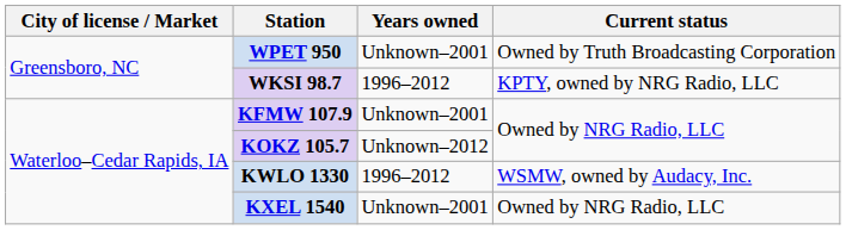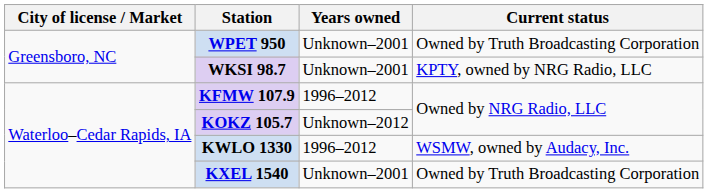 <table class="wikitable">
 <tr style="vertical-align: center; text-align: center;">
 <th>City of license / Market</th>
 <th>Station</th>
 <th>Years owned</th>
 <th>Current status</th>
 </tr>
 <tr>
 <td rowspan="2"><a href='#'>Greensboro, NC</a></td>
 <th style="background: #cedff2;"><a href='#'>WPET</a> 950</th>
 <td>Unknown–2001</td>
 <td rowspan="1">Owned by Truth Broadcasting Corporation</td>
 </tr>
 <tr>
 <th style="background: #ddcef2;">WKSI 98.7</th>
-<td>1996–2012</td>
+<td>Unknown–2001</td>
 <td><a href='#'>KPTY</a>, owned by NRG Radio, LLC</td>
 </tr>
 <tr>
 <td rowspan="4"><a href='#'>Waterloo</a>–<a href='#'>Cedar Rapids, IA</a></td>
 <th style="background: #ddcef2;"><a href='#'>KFMW</a> 107.9</th>
-<td>Unknown–2001</td>
+<td>1996–2012</td>
 <td rowspan="2">Owned by <a href='#'>NRG Radio, LLC</a></td>
 </tr>
 <tr>
 <th style="background: #ddcef2;"><a href='#'>KOKZ</a> 105.7</th>
 <td>Unknown–2012</td>
 </tr>
 <tr>
 <th style="background: #cedff2;">KWLO 1330</th>
 <td>1996–2012</td>
 <td rowspan="1"><a href='#'>WSMW</a>, owned by <a href='#'>Audacy, Inc.</a></td>
 </tr>
 <tr>
 <th style="background: #cedff2;"><a href='#'>KXEL</a> 1540</th>
 <td>Unknown–2001</td>
-<td>Owned by NRG Radio, LLC</td>
+<td rowspan="1">Owned by Truth Broadcasting Corporation</td>
 </tr>
 </table>
